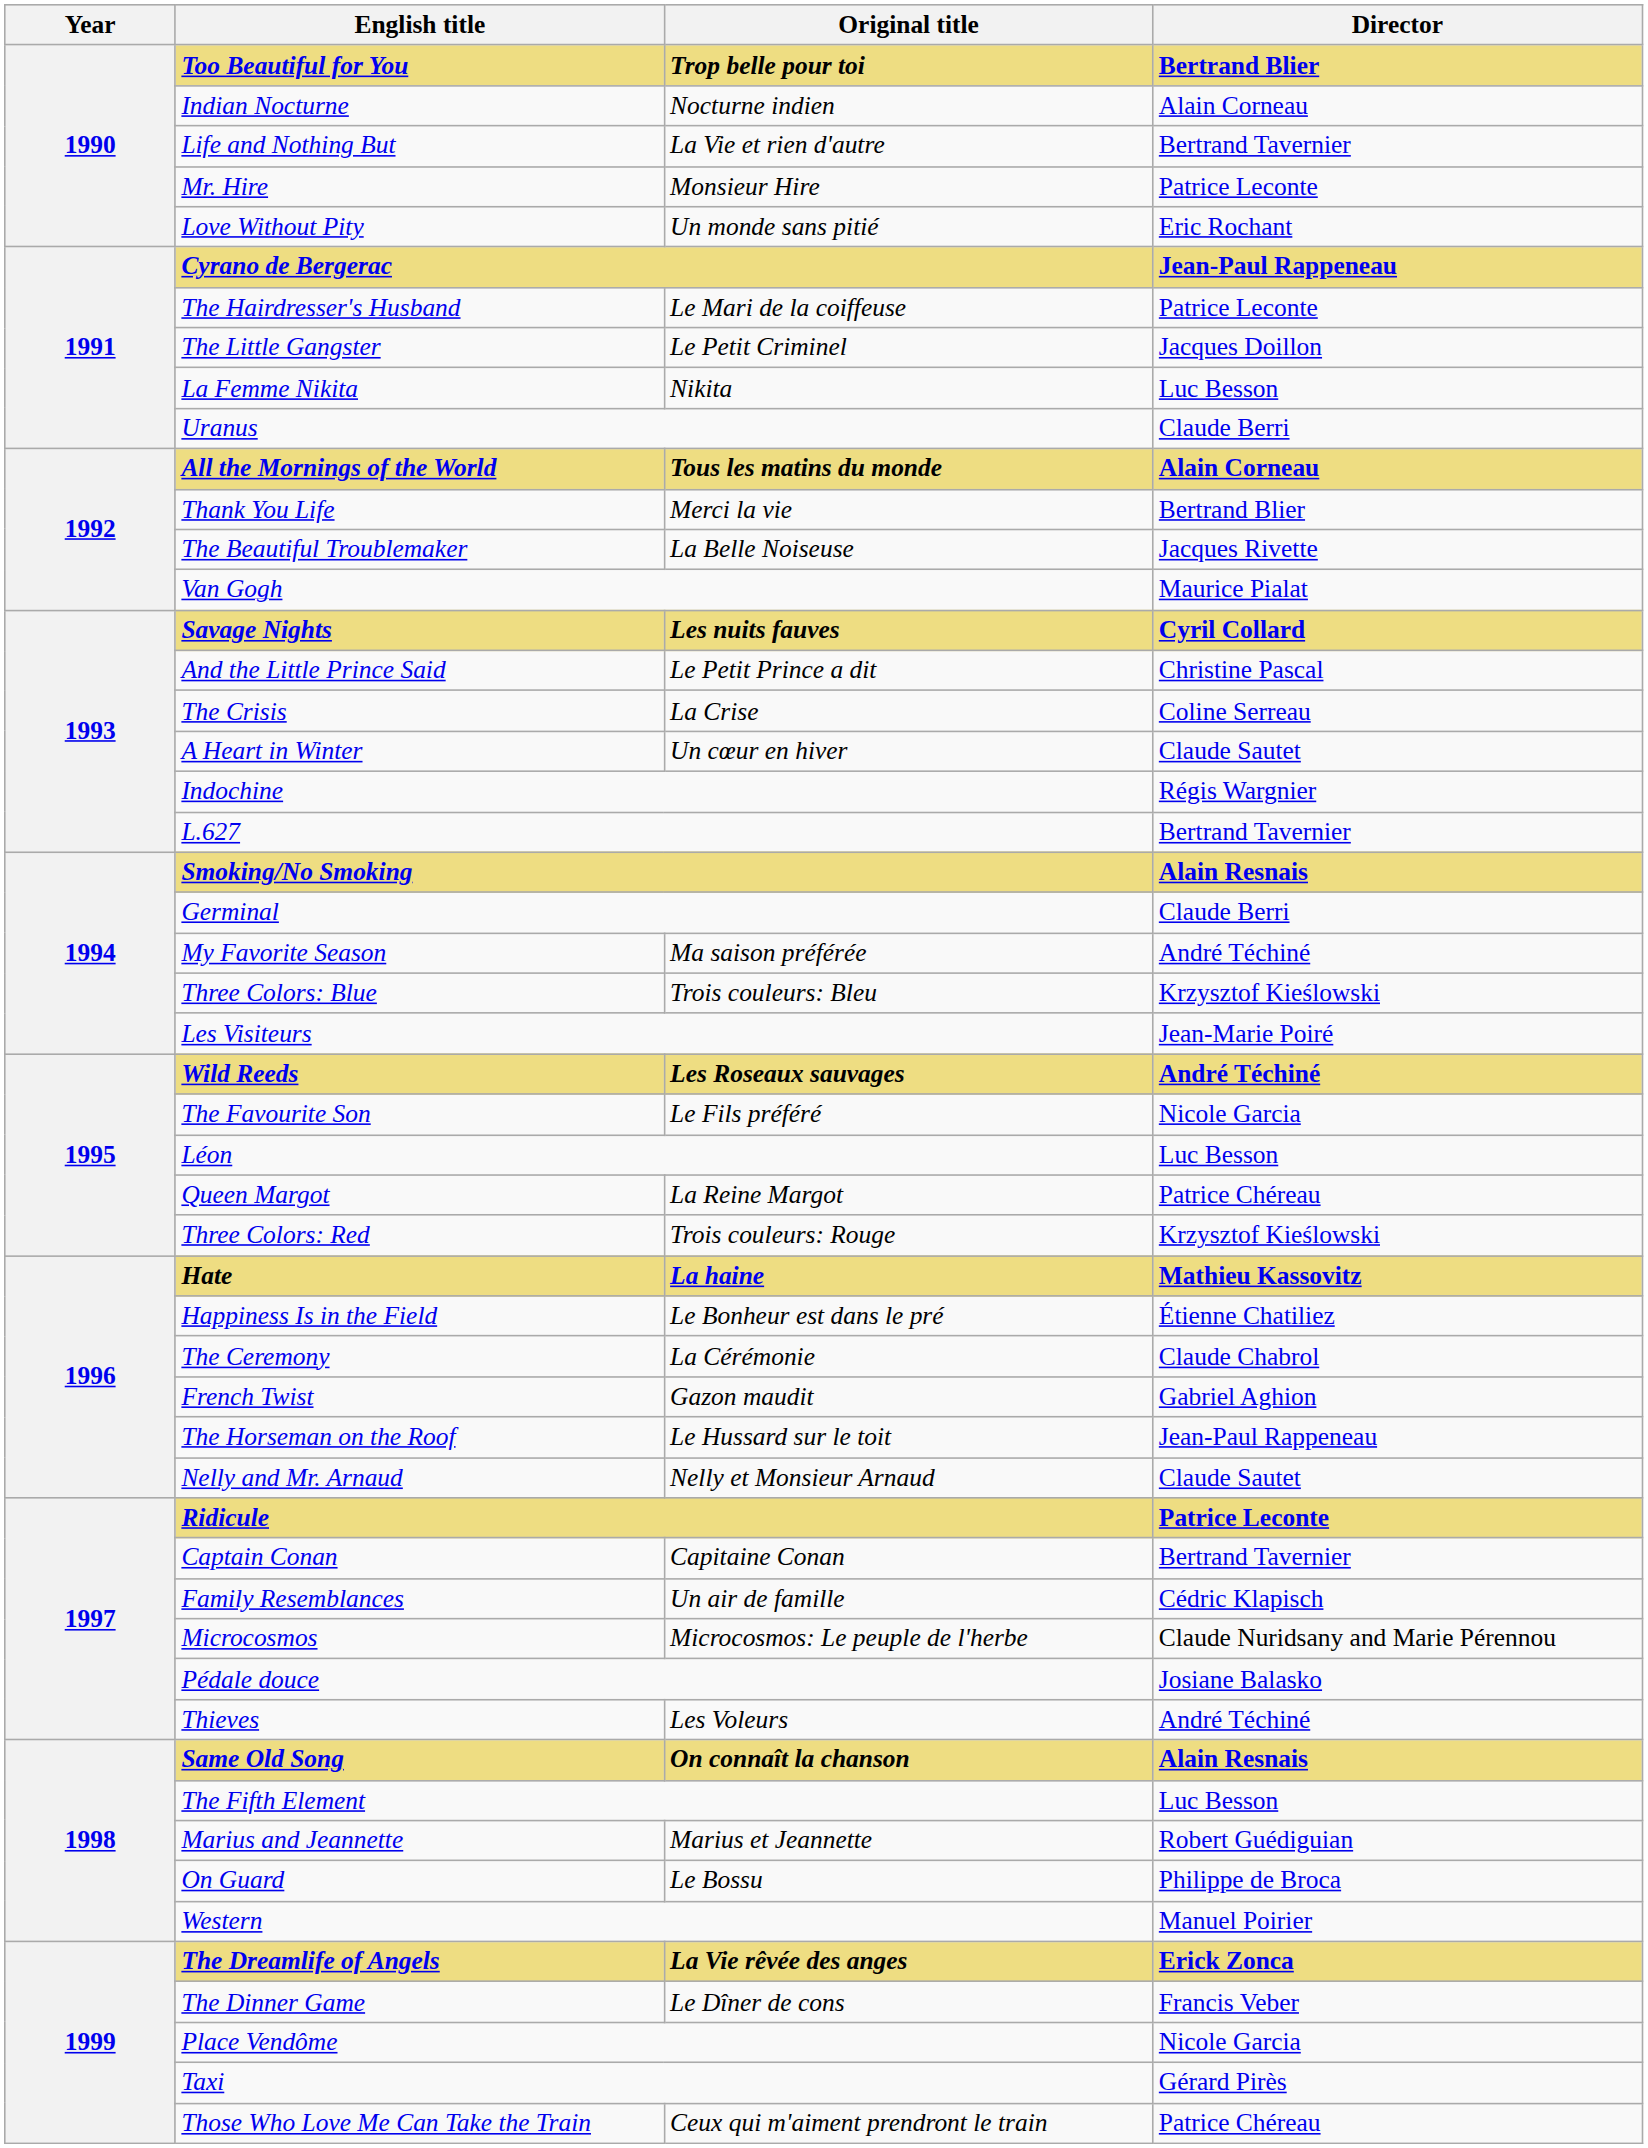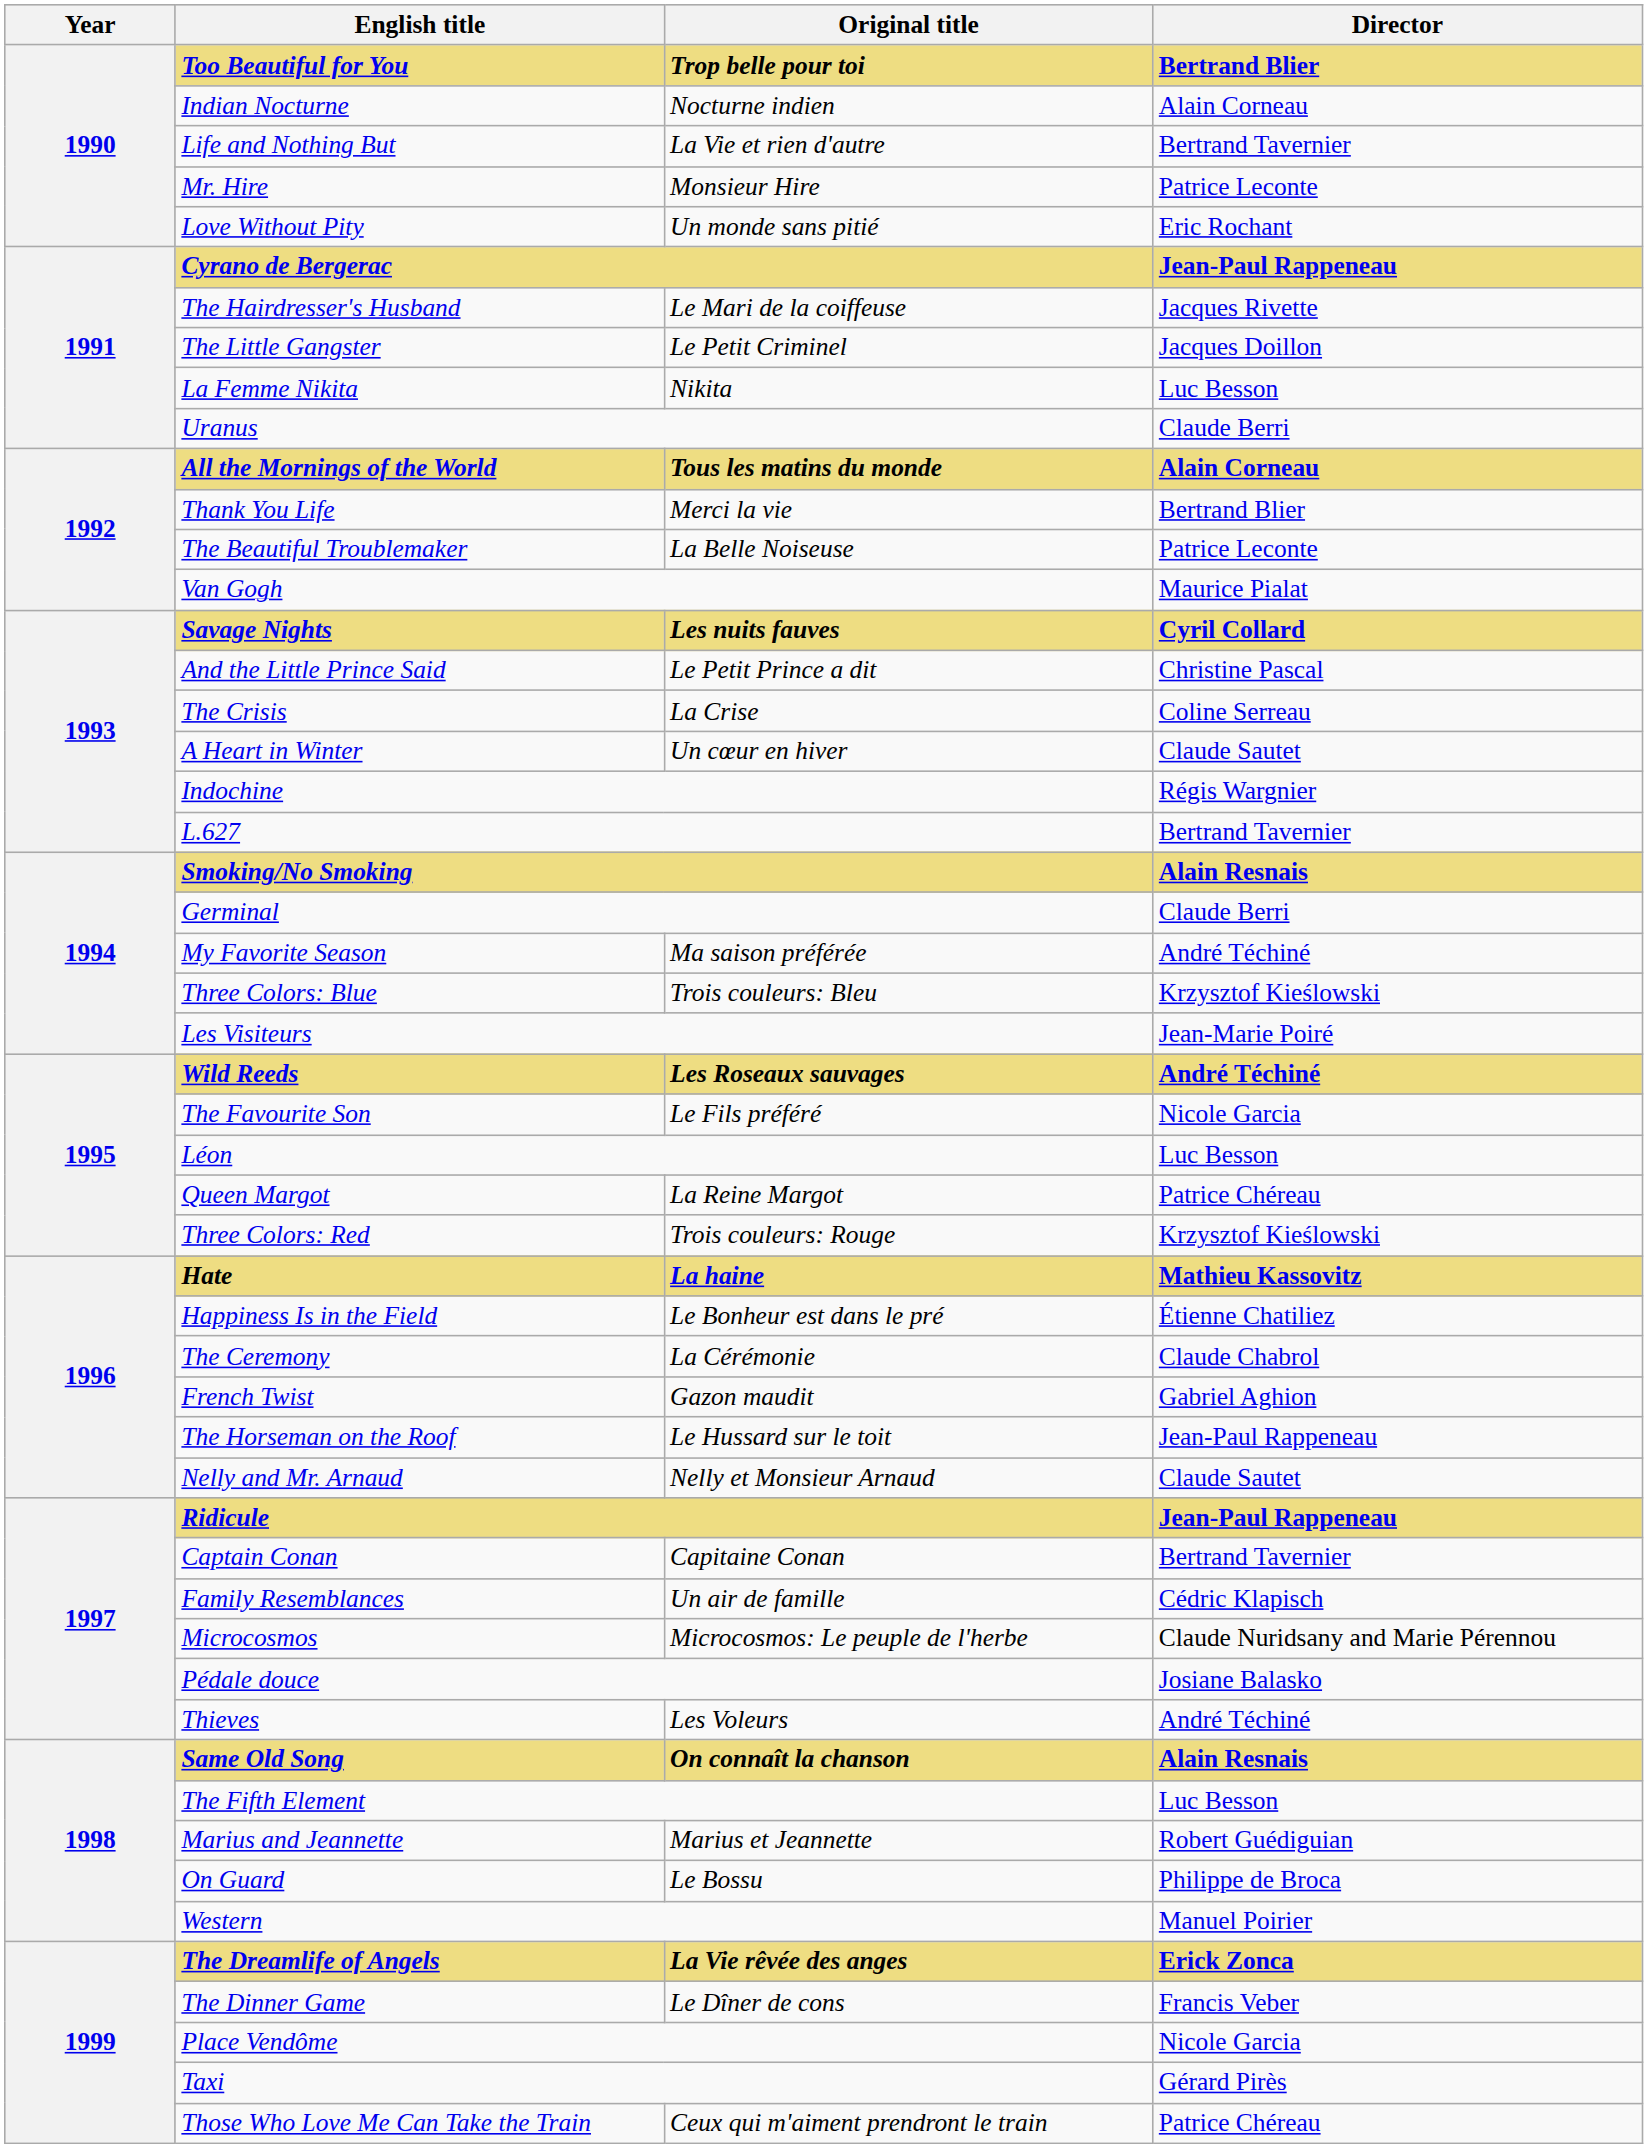 <table class="wikitable">
 <tr>
 <th width="100">Year</th>
 <th width="300">English title</th>
 <th width="300">Original title</th>
 <th width="300">Director</th>
 </tr>
 <tr>
 <th rowspan="5" style="text-align:center;"><a href='#'>1990</a></th>
 <td style="background:#eedd82;"><strong><em><a href='#'>Too Beautiful for You</a></em></strong></td>
 <td style="background:#eedd82;"><strong><em>Trop belle pour toi</em></strong></td>
 <td style="background:#eedd82;"><strong><a href='#'>Bertrand Blier</a></strong></td>
 </tr>
 <tr>
 <td><em><a href='#'>Indian Nocturne</a></em></td>
 <td><em>Nocturne indien</em></td>
 <td><a href='#'>Alain Corneau</a></td>
 </tr>
 <tr>
 <td><em><a href='#'>Life and Nothing But</a></em></td>
 <td><em>La Vie et rien d'autre</em></td>
 <td><a href='#'>Bertrand Tavernier</a></td>
 </tr>
 <tr>
 <td><em><a href='#'>Mr. Hire</a></em></td>
 <td><em>Monsieur Hire</em></td>
 <td><a href='#'>Patrice Leconte</a></td>
 </tr>
 <tr>
 <td><em><a href='#'>Love Without Pity</a></em></td>
 <td><em>Un monde sans pitié</em></td>
 <td><a href='#'>Eric Rochant</a></td>
 </tr>
 <tr>
 <th rowspan="5" style="text-align:center;"><a href='#'>1991</a></th>
 <td colspan="2" style="background:#eedd82;"><strong><em><a href='#'>Cyrano de Bergerac</a></em></strong></td>
 <td style="background:#eedd82;"><strong><a href='#'>Jean-Paul Rappeneau</a></strong></td>
 </tr>
 <tr>
 <td><em><a href='#'>The Hairdresser's Husband</a></em></td>
 <td><em>Le Mari de la coiffeuse</em></td>
-<td><a href='#'>Patrice Leconte</a></td>
+<td><a href='#'>Jacques Rivette</a></td>
 </tr>
 <tr>
 <td><em><a href='#'>The Little Gangster</a></em></td>
 <td><em>Le Petit Criminel</em></td>
 <td><a href='#'>Jacques Doillon</a></td>
 </tr>
 <tr>
 <td><em><a href='#'>La Femme Nikita</a></em></td>
 <td><em>Nikita</em></td>
 <td><a href='#'>Luc Besson</a></td>
 </tr>
 <tr>
 <td colspan="2"><em><a href='#'>Uranus</a></em></td>
 <td><a href='#'>Claude Berri</a></td>
 </tr>
 <tr>
 <th rowspan="4" style="text-align:center;"><a href='#'>1992</a></th>
 <td style="background:#eedd82;"><strong><em><a href='#'>All the Mornings of the World</a></em></strong></td>
 <td style="background:#eedd82;"><strong><em>Tous les matins du monde</em></strong></td>
 <td style="background:#eedd82;"><strong><a href='#'>Alain Corneau</a></strong></td>
 </tr>
 <tr>
 <td><em><a href='#'>Thank You Life</a></em></td>
 <td><em>Merci la vie</em></td>
 <td><a href='#'>Bertrand Blier</a></td>
 </tr>
 <tr>
 <td><em><a href='#'>The Beautiful Troublemaker</a></em></td>
 <td><em>La Belle Noiseuse</em></td>
-<td><a href='#'>Jacques Rivette</a></td>
+<td><a href='#'>Patrice Leconte</a></td>
 </tr>
 <tr>
 <td colspan="2"><em><a href='#'>Van Gogh</a></em></td>
 <td><a href='#'>Maurice Pialat</a></td>
 </tr>
 <tr>
 <th rowspan="6" style="text-align:center;"><a href='#'>1993</a></th>
 <td style="background:#eedd82;"><strong><em><a href='#'>Savage Nights</a></em></strong></td>
 <td style="background:#eedd82;"><strong><em>Les nuits fauves</em></strong></td>
 <td style="background:#eedd82;"><strong><a href='#'>Cyril Collard</a></strong></td>
 </tr>
 <tr>
 <td><em><a href='#'>And the Little Prince Said</a></em></td>
 <td><em>Le Petit Prince a dit</em></td>
 <td><a href='#'>Christine Pascal</a></td>
 </tr>
 <tr>
 <td><em><a href='#'>The Crisis</a></em></td>
 <td><em>La Crise</em></td>
 <td><a href='#'>Coline Serreau</a></td>
 </tr>
 <tr>
 <td><em><a href='#'>A Heart in Winter</a></em></td>
 <td><em>Un cœur en hiver</em></td>
 <td><a href='#'>Claude Sautet</a></td>
 </tr>
 <tr>
 <td colspan="2"><em><a href='#'>Indochine</a></em></td>
 <td><a href='#'>Régis Wargnier</a></td>
 </tr>
 <tr>
 <td colspan="2"><em><a href='#'>L.627</a></em></td>
 <td><a href='#'>Bertrand Tavernier</a></td>
 </tr>
 <tr>
 <th rowspan="5" style="text-align:center;"><a href='#'>1994</a></th>
 <td colspan="2" style="background:#eedd82;"><strong><em><a href='#'>Smoking/No Smoking</a></em></strong></td>
 <td style="background:#eedd82;"><strong><a href='#'>Alain Resnais</a></strong></td>
 </tr>
 <tr>
 <td colspan="2"><em><a href='#'>Germinal</a></em></td>
 <td><a href='#'>Claude Berri</a></td>
 </tr>
 <tr>
 <td><em><a href='#'>My Favorite Season</a></em></td>
 <td><em>Ma saison préférée</em></td>
 <td><a href='#'>André Téchiné</a></td>
 </tr>
 <tr>
 <td><em><a href='#'>Three Colors: Blue</a></em></td>
 <td><em>Trois couleurs: Bleu</em></td>
 <td><a href='#'>Krzysztof Kieślowski</a></td>
 </tr>
 <tr>
 <td colspan="2"><em><a href='#'>Les Visiteurs</a></em></td>
 <td><a href='#'>Jean-Marie Poiré</a></td>
 </tr>
 <tr>
 <th rowspan="5" style="text-align:center;"><a href='#'>1995</a></th>
 <td style="background:#eedd82;"><strong><em><a href='#'>Wild Reeds</a></em></strong></td>
 <td style="background:#eedd82;"><strong><em>Les Roseaux sauvages</em></strong></td>
 <td style="background:#eedd82;"><strong><a href='#'>André Téchiné</a></strong></td>
 </tr>
 <tr>
 <td><em><a href='#'>The Favourite Son</a></em></td>
 <td><em>Le Fils préféré</em></td>
 <td><a href='#'>Nicole Garcia</a></td>
 </tr>
 <tr>
 <td colspan="2"><em><a href='#'>Léon</a></em></td>
 <td><a href='#'>Luc Besson</a></td>
 </tr>
 <tr>
 <td><em><a href='#'>Queen Margot</a></em></td>
 <td><em>La Reine Margot</em></td>
 <td><a href='#'>Patrice Chéreau</a></td>
 </tr>
 <tr>
 <td><em><a href='#'>Three Colors: Red</a></em></td>
 <td><em>Trois couleurs: Rouge</em></td>
 <td><a href='#'>Krzysztof Kieślowski</a></td>
 </tr>
 <tr>
 <th rowspan="6" style="text-align:center;"><a href='#'>1996</a></th>
 <td style="background:#eedd82;"><strong><em>Hate</em></strong></td>
 <td style="background:#eedd82;"><strong><em><a href='#'>La haine</a></em></strong></td>
 <td style="background:#eedd82;"><strong><a href='#'>Mathieu Kassovitz</a></strong></td>
 </tr>
 <tr>
 <td><em><a href='#'>Happiness Is in the Field</a></em></td>
 <td><em>Le Bonheur est dans le pré</em></td>
 <td><a href='#'>Étienne Chatiliez</a></td>
 </tr>
 <tr>
 <td><em><a href='#'>The Ceremony</a></em></td>
 <td><em>La Cérémonie</em></td>
 <td><a href='#'>Claude Chabrol</a></td>
 </tr>
 <tr>
 <td><em><a href='#'>French Twist</a></em></td>
 <td><em>Gazon maudit</em></td>
 <td><a href='#'>Gabriel Aghion</a></td>
 </tr>
 <tr>
 <td><em><a href='#'>The Horseman on the Roof</a></em></td>
 <td><em>Le Hussard sur le toit</em></td>
 <td><a href='#'>Jean-Paul Rappeneau</a></td>
 </tr>
 <tr>
 <td><em><a href='#'>Nelly and Mr. Arnaud</a></em></td>
 <td><em>Nelly et Monsieur Arnaud</em></td>
 <td><a href='#'>Claude Sautet</a></td>
 </tr>
 <tr>
 <th rowspan="6" style="text-align:center;"><a href='#'>1997</a></th>
 <td colspan="2" style="background:#eedd82;"><strong><em><a href='#'>Ridicule</a></em></strong></td>
-<td style="background:#eedd82;"><strong><a href='#'>Patrice Leconte</a></strong></td>
+<td style="background:#eedd82;"><strong><a href='#'>Jean-Paul Rappeneau</a></strong></td>
 </tr>
 <tr>
 <td><em><a href='#'>Captain Conan</a></em></td>
 <td><em>Capitaine Conan</em></td>
 <td><a href='#'>Bertrand Tavernier</a></td>
 </tr>
 <tr>
 <td><em><a href='#'>Family Resemblances</a></em></td>
 <td><em>Un air de famille</em></td>
 <td><a href='#'>Cédric Klapisch</a></td>
 </tr>
 <tr>
 <td><em><a href='#'>Microcosmos</a></em></td>
 <td><em>Microcosmos: Le peuple de l'herbe</em></td>
 <td>Claude Nuridsany and Marie Pérennou</td>
 </tr>
 <tr>
 <td colspan="2"><em><a href='#'>Pédale douce</a></em></td>
 <td><a href='#'>Josiane Balasko</a></td>
 </tr>
 <tr>
 <td><em><a href='#'>Thieves</a></em></td>
 <td><em>Les Voleurs</em></td>
 <td><a href='#'>André Téchiné</a></td>
 </tr>
 <tr>
 <th rowspan="5" style="text-align:center;"><a href='#'>1998</a></th>
 <td style="background:#eedd82;"><strong><em><a href='#'>Same Old Song</a></em></strong></td>
 <td style="background:#eedd82;"><strong><em>On connaît la chanson</em></strong></td>
 <td style="background:#eedd82;"><strong><a href='#'>Alain Resnais</a></strong></td>
 </tr>
 <tr>
 <td colspan="2"><em><a href='#'>The Fifth Element</a></em></td>
 <td><a href='#'>Luc Besson</a></td>
 </tr>
 <tr>
 <td><em><a href='#'>Marius and Jeannette</a></em></td>
 <td><em>Marius et Jeannette</em></td>
 <td><a href='#'>Robert Guédiguian</a></td>
 </tr>
 <tr>
 <td><em><a href='#'>On Guard</a></em></td>
 <td><em>Le Bossu</em></td>
 <td><a href='#'>Philippe de Broca</a></td>
 </tr>
 <tr>
 <td colspan="2"><em><a href='#'>Western</a></em></td>
 <td><a href='#'>Manuel Poirier</a></td>
 </tr>
 <tr>
 <th rowspan="5" style="text-align:center;"><a href='#'>1999</a></th>
 <td style="background:#eedd82;"><strong><em><a href='#'>The Dreamlife of Angels</a></em></strong></td>
 <td style="background:#eedd82;"><strong><em>La Vie rêvée des anges</em></strong></td>
 <td style="background:#eedd82;"><strong><a href='#'>Erick Zonca</a></strong></td>
 </tr>
 <tr>
 <td><em><a href='#'>The Dinner Game</a></em></td>
 <td><em>Le Dîner de cons</em></td>
 <td><a href='#'>Francis Veber</a></td>
 </tr>
 <tr>
 <td colspan="2"><em><a href='#'>Place Vendôme</a></em></td>
 <td><a href='#'>Nicole Garcia</a></td>
 </tr>
 <tr>
 <td colspan="2"><em><a href='#'>Taxi</a></em></td>
 <td><a href='#'>Gérard Pirès</a></td>
 </tr>
 <tr>
 <td><em><a href='#'>Those Who Love Me Can Take the Train</a></em></td>
 <td><em>Ceux qui m'aiment prendront le train</em></td>
 <td><a href='#'>Patrice Chéreau</a></td>
 </tr>
 </table>
